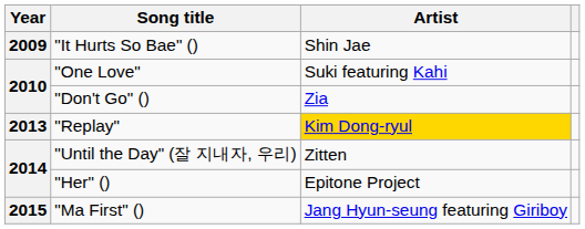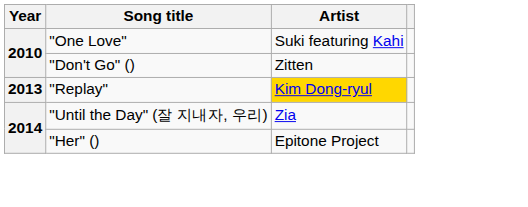 <table class="wikitable plainrowheaders sortable">
 <tr>
 <th scope="col">Year</th>
 <th scope="col">Song title</th>
 <th scope="col">Artist</th>
 <th scope="col" class="unsortable"></th>
-</tr>
-<tr>
-<th scope="row">2009</th>
-<td>"It Hurts So Bae" ()</td>
-<td>Shin Jae</td>
-<td style="text-align:center"></td>
 </tr>
 <tr>
 <th scope="row" rowspan="2">2010</th>
 <td>"One Love"</td>
 <td>Suki featuring <a href='#'>Kahi</a></td>
 <td style="text-align:center"></td>
 </tr>
 <tr>
 <td>"Don't Go" ()</td>
-<td><a href='#'>Zia</a></td>
+<td>Zitten</td>
 <td style="text-align:center"></td>
 </tr>
 <tr>
 <th scope="row">2013</th>
 <td>"Replay"</td>
 <td style="background: gold;"><a href='#'>Kim Dong-ryul</a></td>
 <td style="text-align:center"></td>
 </tr>
 <tr>
 <th scope="row" rowspan="2">2014</th>
 <td>"Until the Day" (잘 지내자, 우리)</td>
-<td>Zitten</td>
+<td><a href='#'>Zia</a></td>
 <td style="text-align:center"></td>
 </tr>
 <tr>
 <td>"Her" ()</td>
 <td>Epitone Project</td>
 <td style="text-align:center"></td>
 </tr>
-<tr>
-<th scope="row">2015</th>
-<td>"Ma First" ()</td>
-<td><a href='#'>Jang Hyun-seung</a> featuring <a href='#'>Giriboy</a></td>
-<td style="text-align:center"></td>
-</tr>
 </table>
